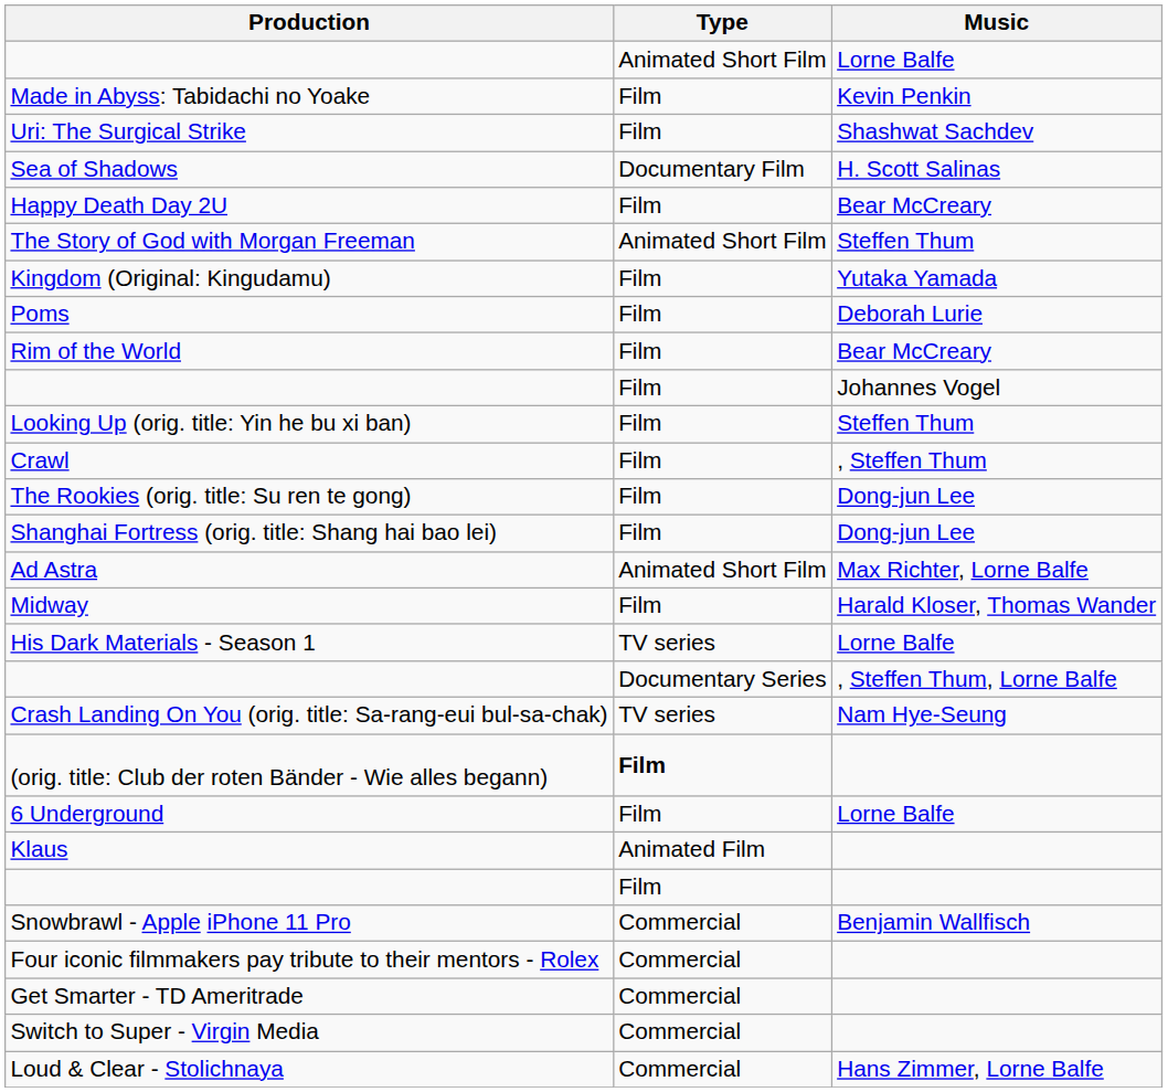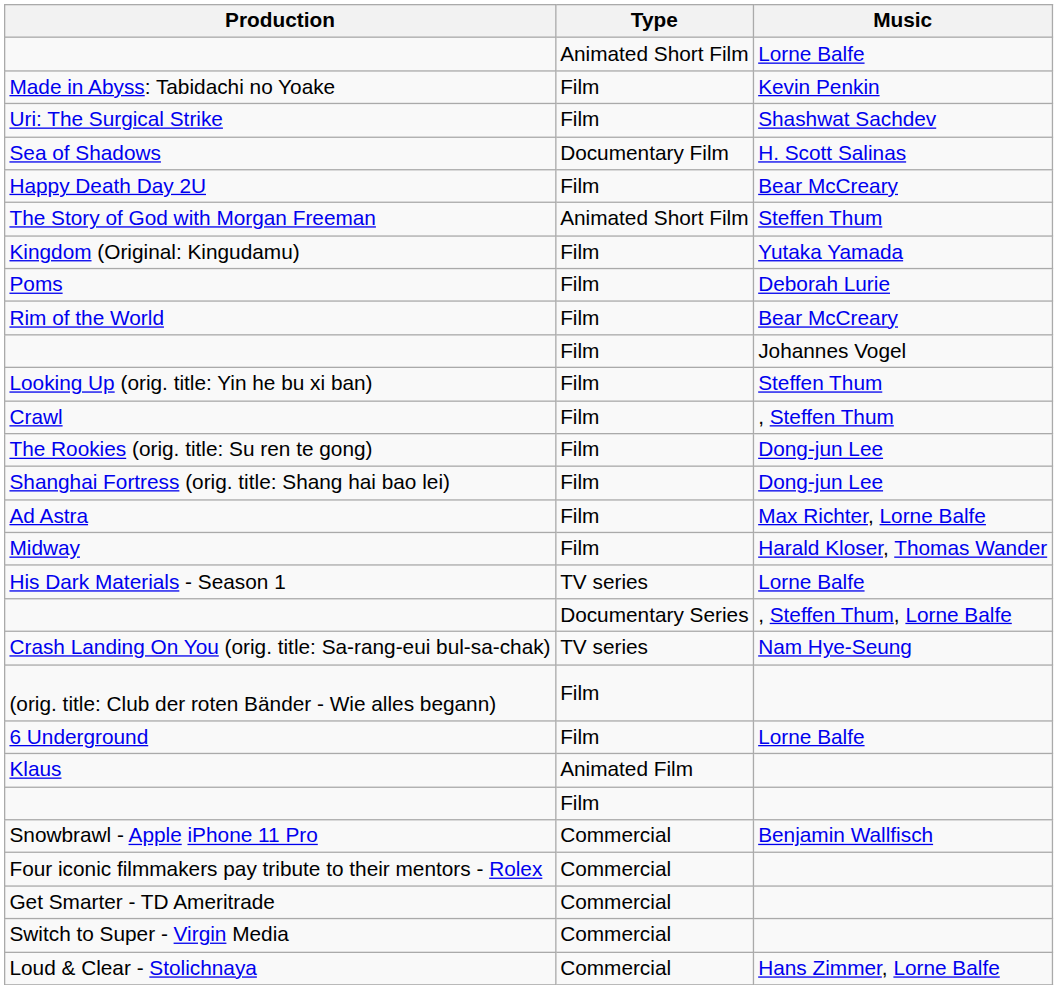 <table class="wikitable sortable mw-collapsible">
 <tr>
 <th>Production</th>
 <th>Type</th>
 <th>Music</th>
 </tr>
 <tr>
 <td></td>
 <td>Animated Short Film</td>
 <td><a href='#'>Lorne Balfe</a></td>
 </tr>
 <tr>
 <td><a href='#'>Made in Abyss</a>: Tabidachi no Yoake</td>
 <td>Film</td>
 <td><a href='#'>Kevin Penkin</a></td>
 </tr>
 <tr>
 <td><a href='#'>Uri: The Surgical Strike</a></td>
 <td>Film</td>
 <td><a href='#'>Shashwat Sachdev</a></td>
 </tr>
 <tr>
 <td><a href='#'>Sea of Shadows</a></td>
 <td>Documentary Film</td>
 <td><a href='#'>H. Scott Salinas</a></td>
 </tr>
 <tr>
 <td><a href='#'>Happy Death Day 2U</a></td>
 <td>Film</td>
 <td><a href='#'>Bear McCreary</a></td>
 </tr>
 <tr>
 <td><a href='#'>The Story of God with Morgan Freeman</a></td>
 <td>Animated Short Film</td>
 <td><a href='#'>Steffen Thum</a></td>
 </tr>
 <tr>
 <td><a href='#'>Kingdom</a> (Original: Kingudamu)</td>
 <td>Film</td>
 <td><a href='#'>Yutaka Yamada</a></td>
 </tr>
 <tr>
 <td><a href='#'>Poms</a></td>
 <td>Film</td>
 <td><a href='#'>Deborah Lurie</a></td>
 </tr>
 <tr>
 <td><a href='#'>Rim of the World</a></td>
 <td>Film</td>
 <td><a href='#'>Bear McCreary</a></td>
 </tr>
 <tr>
 <td></td>
 <td>Film</td>
 <td>Johannes Vogel</td>
 </tr>
 <tr>
 <td><a href='#'>Looking Up</a> (orig. title: Yin he bu xi ban)</td>
 <td>Film</td>
 <td><a href='#'>Steffen Thum</a></td>
 </tr>
 <tr>
 <td><a href='#'>Crawl</a></td>
 <td>Film</td>
 <td>, <a href='#'>Steffen Thum</a></td>
 </tr>
 <tr>
 <td><a href='#'>The Rookies</a> (orig. title: Su ren te gong)</td>
 <td>Film</td>
 <td><a href='#'>Dong-jun Lee</a></td>
 </tr>
 <tr>
 <td><a href='#'>Shanghai Fortress</a> (orig. title: Shang hai bao lei)</td>
 <td>Film</td>
 <td><a href='#'>Dong-jun Lee</a></td>
 </tr>
 <tr>
 <td><a href='#'>Ad Astra</a></td>
-<td>Animated Short Film</td>
+<td>Film</td>
 <td><a href='#'>Max Richter</a>, <a href='#'>Lorne Balfe</a></td>
 </tr>
 <tr>
 <td><a href='#'>Midway</a></td>
 <td>Film</td>
 <td><a href='#'>Harald Kloser</a>, <a href='#'>Thomas Wander</a></td>
 </tr>
 <tr>
 <td><a href='#'>His Dark Materials</a> - Season 1</td>
 <td>TV series</td>
 <td><a href='#'>Lorne Balfe</a></td>
 </tr>
 <tr>
 <td></td>
 <td>Documentary Series</td>
 <td>, <a href='#'>Steffen Thum</a>, <a href='#'>Lorne Balfe</a></td>
 </tr>
 <tr>
 <td><a href='#'>Crash Landing On You</a> (orig. title: Sa-rang-eui bul-sa-chak)</td>
 <td>TV series</td>
 <td><a href='#'>Nam Hye-Seung</a></td>
 </tr>
 <tr>
 <td><br>(orig. title: Club der roten Bänder - Wie alles begann)</td>
-<td><strong>Film</strong></td>
+<td>Film</td>
 <td></td>
 </tr>
 <tr>
 <td><a href='#'>6 Underground</a></td>
 <td>Film</td>
 <td><a href='#'>Lorne Balfe</a></td>
 </tr>
 <tr>
 <td><a href='#'>Klaus</a></td>
 <td>Animated Film</td>
 <td></td>
 </tr>
 <tr>
 <td></td>
 <td>Film</td>
 <td></td>
 </tr>
 <tr>
 <td>Snowbrawl - <a href='#'>Apple</a> <a href='#'>iPhone 11 Pro</a></td>
 <td>Commercial</td>
 <td><a href='#'>Benjamin Wallfisch</a></td>
 </tr>
 <tr>
 <td>Four iconic filmmakers pay tribute to their mentors - <a href='#'>Rolex</a></td>
 <td>Commercial</td>
 <td></td>
 </tr>
 <tr>
 <td>Get Smarter - TD Ameritrade</td>
 <td>Commercial</td>
 <td></td>
 </tr>
 <tr>
 <td>Switch to Super - <a href='#'>Virgin</a> Media</td>
 <td>Commercial</td>
 <td></td>
 </tr>
 <tr>
 <td>Loud & Clear - <a href='#'>Stolichnaya</a></td>
 <td>Commercial</td>
 <td><a href='#'>Hans Zimmer</a>, <a href='#'>Lorne Balfe</a></td>
 </tr>
 </table>
